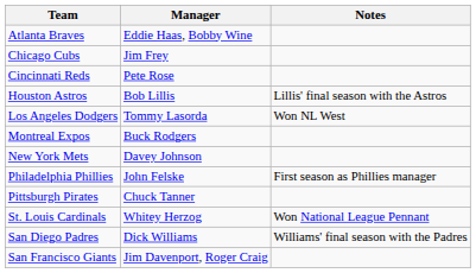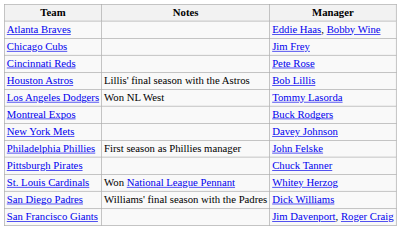 <table class="wikitable">
 <tr>
 <th>Team</th>
+<th>Notes</th>
 <th>Manager</th>
-<th>Notes</th>
 </tr>
 <tr>
 <td><a href='#'>Atlanta Braves</a></td>
+<td></td>
 <td><a href='#'>Eddie Haas</a>, <a href='#'>Bobby Wine</a></td>
-<td></td>
 </tr>
 <tr>
 <td><a href='#'>Chicago Cubs</a></td>
+<td></td>
 <td><a href='#'>Jim Frey</a></td>
-<td></td>
 </tr>
 <tr>
 <td><a href='#'>Cincinnati Reds</a></td>
+<td></td>
 <td><a href='#'>Pete Rose</a></td>
-<td></td>
 </tr>
 <tr>
 <td><a href='#'>Houston Astros</a></td>
+<td>Lillis' final season with the Astros</td>
 <td><a href='#'>Bob Lillis</a></td>
-<td>Lillis' final season with the Astros</td>
 </tr>
 <tr>
 <td><a href='#'>Los Angeles Dodgers</a></td>
+<td>Won NL West</td>
 <td><a href='#'>Tommy Lasorda</a></td>
-<td>Won NL West</td>
 </tr>
 <tr>
 <td><a href='#'>Montreal Expos</a></td>
+<td></td>
 <td><a href='#'>Buck Rodgers</a></td>
-<td></td>
 </tr>
 <tr>
 <td><a href='#'>New York Mets</a></td>
+<td></td>
 <td><a href='#'>Davey Johnson</a></td>
-<td></td>
 </tr>
 <tr>
 <td><a href='#'>Philadelphia Phillies</a></td>
+<td>First season as Phillies manager</td>
 <td><a href='#'>John Felske</a></td>
-<td>First season as Phillies manager</td>
 </tr>
 <tr>
 <td><a href='#'>Pittsburgh Pirates</a></td>
+<td></td>
 <td><a href='#'>Chuck Tanner</a></td>
-<td></td>
 </tr>
 <tr>
 <td><a href='#'>St. Louis Cardinals</a></td>
+<td>Won <a href='#'>National League Pennant</a></td>
 <td><a href='#'>Whitey Herzog</a></td>
-<td>Won <a href='#'>National League Pennant</a></td>
 </tr>
 <tr>
 <td><a href='#'>San Diego Padres</a></td>
+<td>Williams' final season with the Padres</td>
 <td><a href='#'>Dick Williams</a></td>
-<td>Williams' final season with the Padres</td>
 </tr>
 <tr>
 <td><a href='#'>San Francisco Giants</a></td>
+<td></td>
 <td><a href='#'>Jim Davenport</a>, <a href='#'>Roger Craig</a></td>
-<td></td>
 </tr>
 </table>
